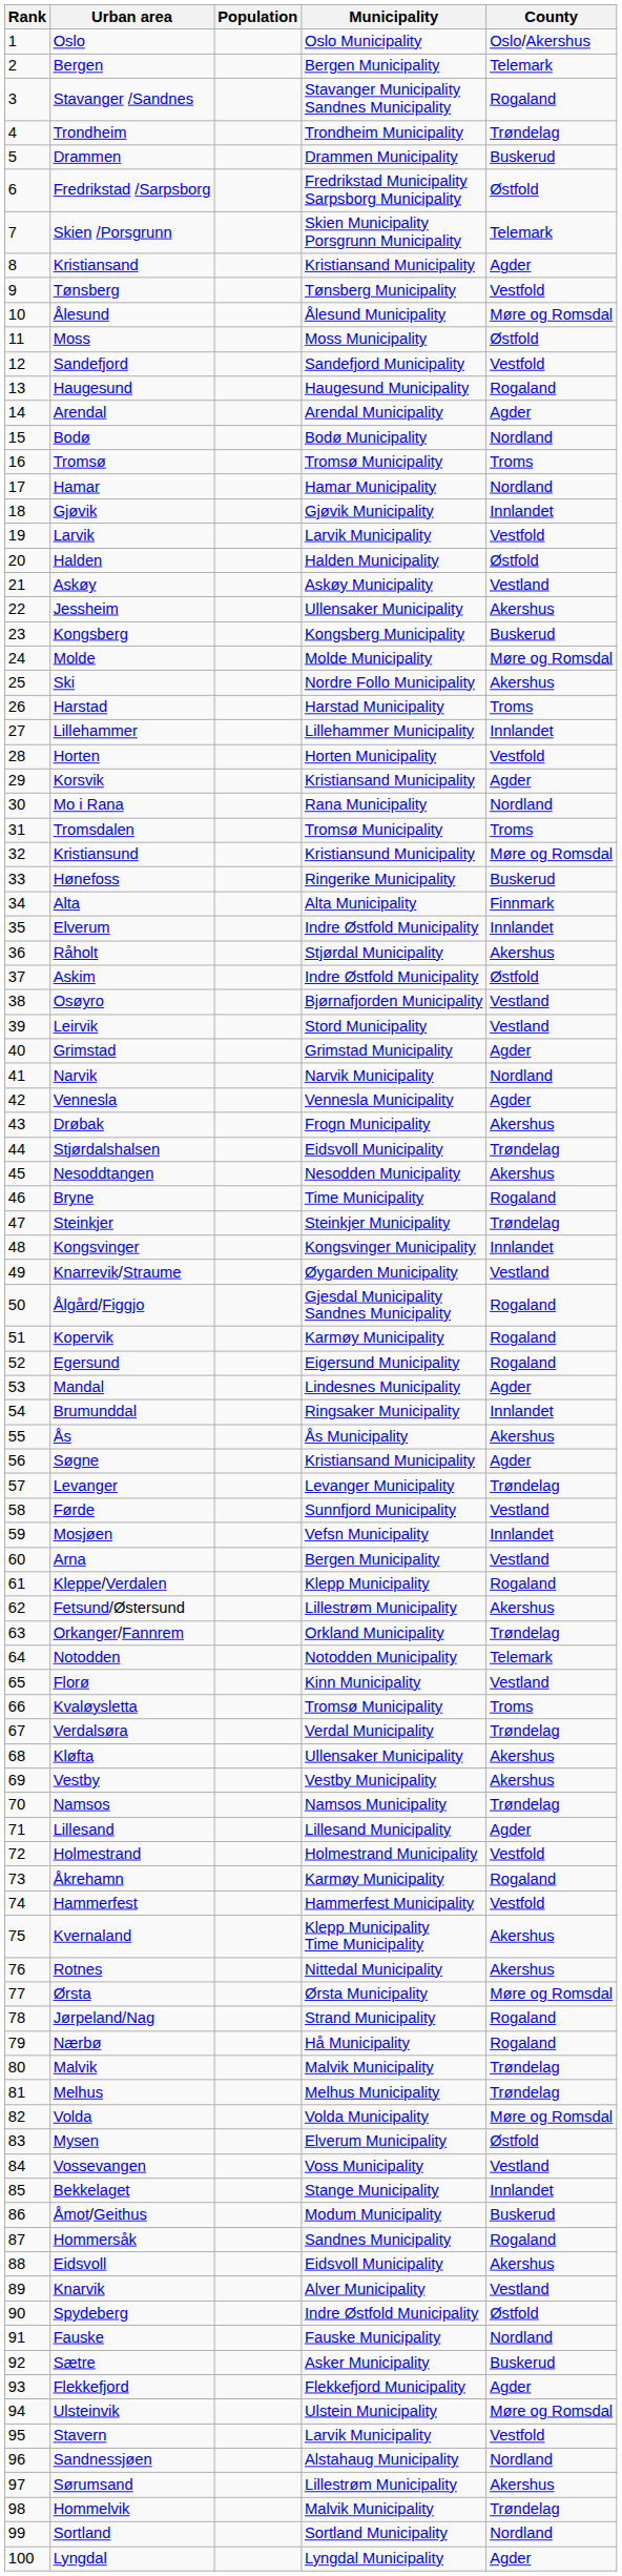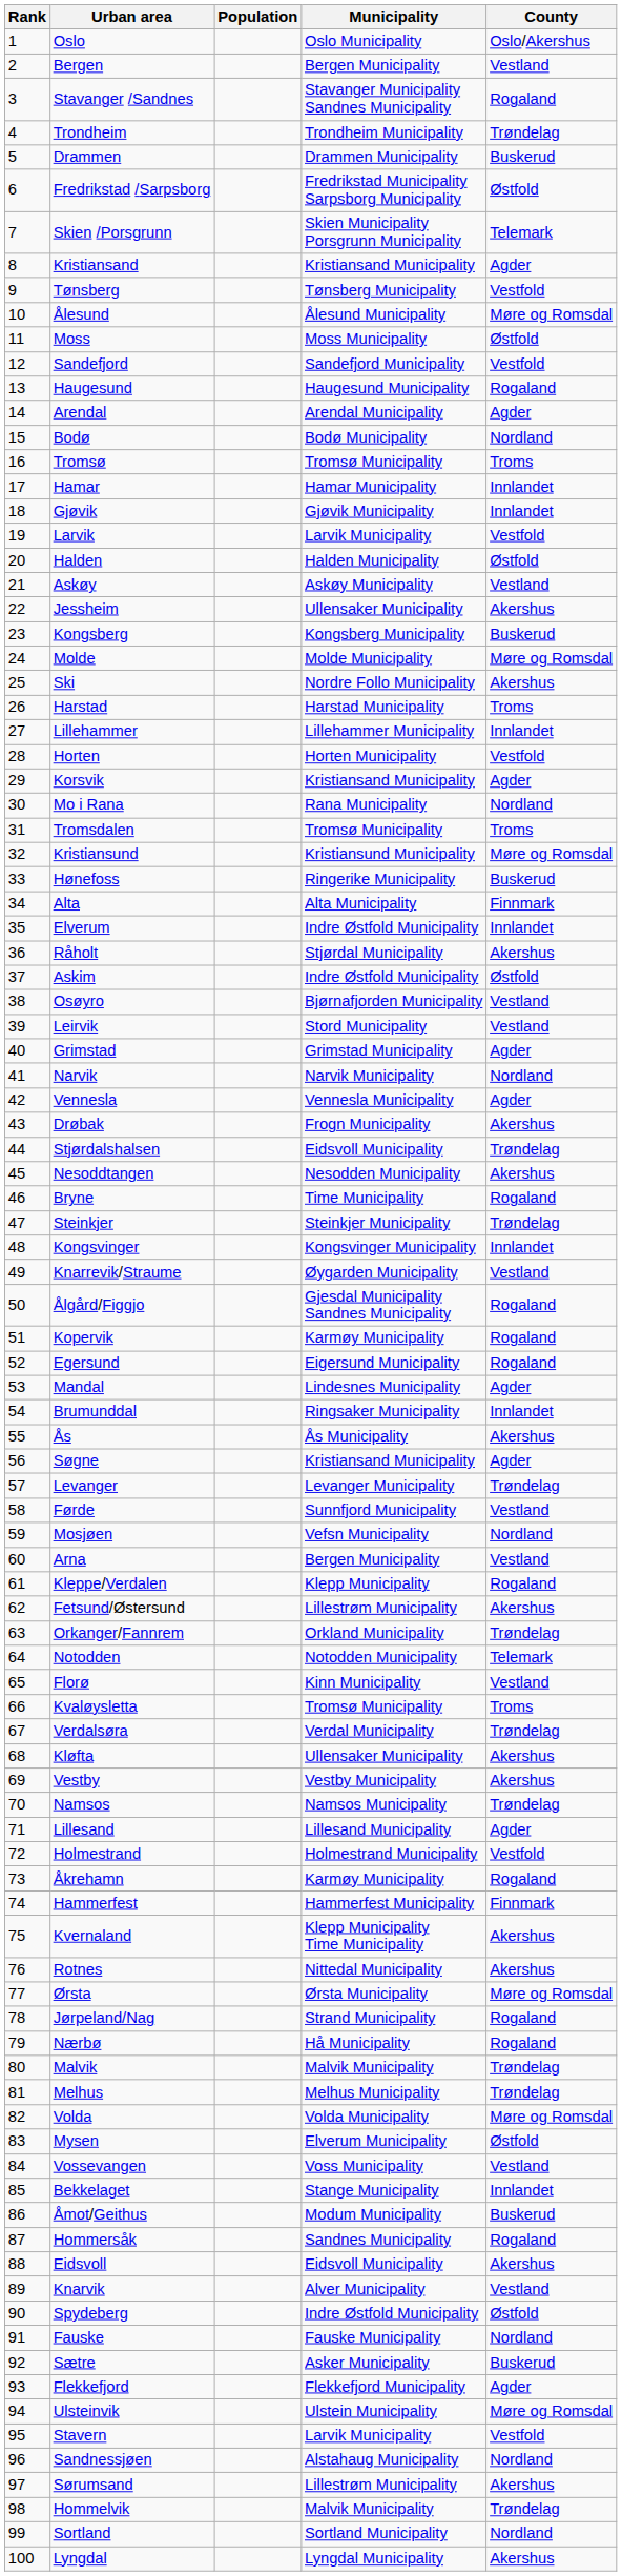 <table class="wikitable sortable">
 <tr>
 <th data-sort-type="number">Rank</th>
 <th>Urban area</th>
 <th data-sort-type="number">Population</th>
 <th>Municipality</th>
 <th>County</th>
 </tr>
 <tr>
 <td>1</td>
 <td><a href='#'>Oslo</a></td>
 <td></td>
 <td><a href='#'>Oslo Municipality</a></td>
 <td><a href='#'>Oslo</a>/<a href='#'>Akershus</a></td>
 </tr>
 <tr>
 <td>2</td>
 <td><a href='#'>Bergen</a></td>
 <td></td>
 <td><a href='#'>Bergen Municipality</a></td>
-<td><a href='#'>Telemark</a></td>
+<td><a href='#'>Vestland</a></td>
 </tr>
 <tr>
 <td>3</td>
 <td><a href='#'>Stavanger</a> <a href='#'>/</a><a href='#'>Sandnes</a></td>
 <td></td>
 <td><a href='#'>Stavanger Municipality</a><br><a href='#'>Sandnes Municipality</a></td>
 <td><a href='#'>Rogaland</a></td>
 </tr>
 <tr>
 <td>4</td>
 <td><a href='#'>Trondheim</a></td>
 <td></td>
 <td><a href='#'>Trondheim Municipality</a></td>
 <td><a href='#'>Trøndelag</a></td>
 </tr>
 <tr>
 <td>5</td>
 <td><a href='#'>Drammen</a></td>
 <td></td>
 <td><a href='#'>Drammen Municipality</a></td>
 <td><a href='#'>Buskerud</a></td>
 </tr>
 <tr>
 <td>6</td>
 <td><a href='#'>Fredrikstad</a> <a href='#'>/</a><a href='#'>Sarpsborg</a></td>
 <td></td>
 <td><a href='#'>Fredrikstad Municipality</a><br><a href='#'>Sarpsborg Municipality</a></td>
 <td><a href='#'>Østfold</a></td>
 </tr>
 <tr>
 <td>7</td>
 <td><a href='#'>Skien</a> <a href='#'>/</a><a href='#'>Porsgrunn</a></td>
 <td></td>
 <td><a href='#'>Skien Municipality</a><br><a href='#'>Porsgrunn Municipality</a></td>
 <td><a href='#'>Telemark</a></td>
 </tr>
 <tr>
 <td>8</td>
 <td><a href='#'>Kristiansand</a></td>
 <td></td>
 <td><a href='#'>Kristiansand Municipality</a></td>
 <td><a href='#'>Agder</a></td>
 </tr>
 <tr>
 <td>9</td>
 <td><a href='#'>Tønsberg</a></td>
 <td></td>
 <td><a href='#'>Tønsberg Municipality</a></td>
 <td><a href='#'>Vestfold</a></td>
 </tr>
 <tr>
 <td>10</td>
 <td><a href='#'>Ålesund</a></td>
 <td></td>
 <td><a href='#'>Ålesund Municipality</a></td>
 <td><a href='#'>Møre og Romsdal</a></td>
 </tr>
 <tr>
 <td>11</td>
 <td><a href='#'>Moss</a></td>
 <td></td>
 <td><a href='#'>Moss Municipality</a></td>
 <td><a href='#'>Østfold</a></td>
 </tr>
 <tr>
 <td>12</td>
 <td><a href='#'>Sandefjord</a></td>
 <td></td>
 <td><a href='#'>Sandefjord Municipality</a></td>
 <td><a href='#'>Vestfold</a></td>
 </tr>
 <tr>
 <td>13</td>
 <td><a href='#'>Haugesund</a></td>
 <td></td>
 <td><a href='#'>Haugesund Municipality</a></td>
 <td><a href='#'>Rogaland</a></td>
 </tr>
 <tr>
 <td>14</td>
 <td><a href='#'>Arendal</a></td>
 <td></td>
 <td><a href='#'>Arendal Municipality</a></td>
 <td><a href='#'>Agder</a></td>
 </tr>
 <tr>
 <td>15</td>
 <td><a href='#'>Bodø</a></td>
 <td></td>
 <td><a href='#'>Bodø Municipality</a></td>
 <td><a href='#'>Nordland</a></td>
 </tr>
 <tr>
 <td>16</td>
 <td><a href='#'>Tromsø</a></td>
 <td></td>
 <td><a href='#'>Tromsø Municipality</a></td>
 <td><a href='#'>Troms</a></td>
 </tr>
 <tr>
 <td>17</td>
 <td><a href='#'>Hamar</a></td>
 <td></td>
 <td><a href='#'>Hamar Municipality</a></td>
-<td><a href='#'>Nordland</a></td>
+<td><a href='#'>Innlandet</a></td>
 </tr>
 <tr>
 <td>18</td>
 <td><a href='#'>Gjøvik</a></td>
 <td></td>
 <td><a href='#'>Gjøvik Municipality</a></td>
 <td><a href='#'>Innlandet</a></td>
 </tr>
 <tr>
 <td>19</td>
 <td><a href='#'>Larvik</a></td>
 <td></td>
 <td><a href='#'>Larvik Municipality</a></td>
 <td><a href='#'>Vestfold</a></td>
 </tr>
 <tr>
 <td>20</td>
 <td><a href='#'>Halden</a></td>
 <td></td>
 <td><a href='#'>Halden Municipality</a></td>
 <td><a href='#'>Østfold</a></td>
 </tr>
 <tr>
 <td>21</td>
 <td><a href='#'>Askøy</a></td>
 <td></td>
 <td><a href='#'>Askøy Municipality</a></td>
 <td><a href='#'>Vestland</a></td>
 </tr>
 <tr>
 <td>22</td>
 <td><a href='#'>Jessheim</a></td>
 <td></td>
 <td><a href='#'>Ullensaker Municipality</a></td>
 <td><a href='#'>Akershus</a></td>
 </tr>
 <tr>
 <td>23</td>
 <td><a href='#'>Kongsberg</a></td>
 <td></td>
 <td><a href='#'>Kongsberg Municipality</a></td>
 <td><a href='#'>Buskerud</a></td>
 </tr>
 <tr>
 <td>24</td>
 <td><a href='#'>Molde</a></td>
 <td></td>
 <td><a href='#'>Molde Municipality</a></td>
 <td><a href='#'>Møre og Romsdal</a></td>
 </tr>
 <tr>
 <td>25</td>
 <td><a href='#'>Ski</a></td>
 <td></td>
 <td><a href='#'>Nordre Follo Municipality</a></td>
 <td><a href='#'>Akershus</a></td>
 </tr>
 <tr>
 <td>26</td>
 <td><a href='#'>Harstad</a></td>
 <td></td>
 <td><a href='#'>Harstad Municipality</a></td>
 <td><a href='#'>Troms</a></td>
 </tr>
 <tr>
 <td>27</td>
 <td><a href='#'>Lillehammer</a></td>
 <td></td>
 <td><a href='#'>Lillehammer Municipality</a></td>
 <td><a href='#'>Innlandet</a></td>
 </tr>
 <tr>
 <td>28</td>
 <td><a href='#'>Horten</a></td>
 <td></td>
 <td><a href='#'>Horten Municipality</a></td>
 <td><a href='#'>Vestfold</a></td>
 </tr>
 <tr>
 <td>29</td>
 <td><a href='#'>Korsvik</a></td>
 <td></td>
 <td><a href='#'>Kristiansand Municipality</a></td>
 <td><a href='#'>Agder</a></td>
 </tr>
 <tr>
 <td>30</td>
 <td><a href='#'>Mo i Rana</a></td>
 <td></td>
 <td><a href='#'>Rana Municipality</a></td>
 <td><a href='#'>Nordland</a></td>
 </tr>
 <tr>
 <td>31</td>
 <td><a href='#'>Tromsdalen</a></td>
 <td></td>
 <td><a href='#'>Tromsø Municipality</a></td>
 <td><a href='#'>Troms</a></td>
 </tr>
 <tr>
 <td>32</td>
 <td><a href='#'>Kristiansund</a></td>
 <td></td>
 <td><a href='#'>Kristiansund Municipality</a></td>
 <td><a href='#'>Møre og Romsdal</a></td>
 </tr>
 <tr>
 <td>33</td>
 <td><a href='#'>Hønefoss</a></td>
 <td></td>
 <td><a href='#'>Ringerike Municipality</a></td>
 <td><a href='#'>Buskerud</a></td>
 </tr>
 <tr>
 <td>34</td>
 <td><a href='#'>Alta</a></td>
 <td></td>
 <td><a href='#'>Alta Municipality</a></td>
 <td><a href='#'>Finnmark</a></td>
 </tr>
 <tr>
 <td>35</td>
 <td><a href='#'>Elverum</a></td>
 <td></td>
 <td><a href='#'>Indre Østfold Municipality</a></td>
 <td><a href='#'>Innlandet</a></td>
 </tr>
 <tr>
 <td>36</td>
 <td><a href='#'>Råholt</a></td>
 <td></td>
 <td><a href='#'>Stjørdal Municipality</a></td>
 <td><a href='#'>Akershus</a></td>
 </tr>
 <tr>
 <td>37</td>
 <td><a href='#'>Askim</a></td>
 <td></td>
 <td><a href='#'>Indre Østfold Municipality</a></td>
 <td><a href='#'>Østfold</a></td>
 </tr>
 <tr>
 <td>38</td>
 <td><a href='#'>Osøyro</a></td>
 <td></td>
 <td><a href='#'>Bjørnafjorden Municipality</a></td>
 <td><a href='#'>Vestland</a></td>
 </tr>
 <tr>
 <td>39</td>
 <td><a href='#'>Leirvik</a></td>
 <td></td>
 <td><a href='#'>Stord Municipality</a></td>
 <td><a href='#'>Vestland</a></td>
 </tr>
 <tr>
 <td>40</td>
 <td><a href='#'>Grimstad</a></td>
 <td></td>
 <td><a href='#'>Grimstad Municipality</a></td>
 <td><a href='#'>Agder</a></td>
 </tr>
 <tr>
 <td>41</td>
 <td><a href='#'>Narvik</a></td>
 <td></td>
 <td><a href='#'>Narvik Municipality</a></td>
 <td><a href='#'>Nordland</a></td>
 </tr>
 <tr>
 <td>42</td>
 <td><a href='#'>Vennesla</a></td>
 <td></td>
 <td><a href='#'>Vennesla Municipality</a></td>
 <td><a href='#'>Agder</a></td>
 </tr>
 <tr>
 <td>43</td>
 <td><a href='#'>Drøbak</a></td>
 <td></td>
 <td><a href='#'>Frogn Municipality</a></td>
 <td><a href='#'>Akershus</a></td>
 </tr>
 <tr>
 <td>44</td>
 <td><a href='#'>Stjørdalshalsen</a></td>
 <td></td>
 <td><a href='#'>Eidsvoll Municipality</a></td>
 <td><a href='#'>Trøndelag</a></td>
 </tr>
 <tr>
 <td>45</td>
 <td><a href='#'>Nesoddtangen</a></td>
 <td></td>
 <td><a href='#'>Nesodden Municipality</a></td>
 <td><a href='#'>Akershus</a></td>
 </tr>
 <tr>
 <td>46</td>
 <td><a href='#'>Bryne</a></td>
 <td></td>
 <td><a href='#'>Time Municipality</a></td>
 <td><a href='#'>Rogaland</a></td>
 </tr>
 <tr>
 <td>47</td>
 <td><a href='#'>Steinkjer</a></td>
 <td></td>
 <td><a href='#'>Steinkjer Municipality</a></td>
 <td><a href='#'>Trøndelag</a></td>
 </tr>
 <tr>
 <td>48</td>
 <td><a href='#'>Kongsvinger</a></td>
 <td></td>
 <td><a href='#'>Kongsvinger Municipality</a></td>
 <td><a href='#'>Innlandet</a></td>
 </tr>
 <tr>
 <td>49</td>
 <td><a href='#'>Knarrevik</a>/<a href='#'>Straume</a></td>
 <td></td>
 <td><a href='#'>Øygarden Municipality</a></td>
 <td><a href='#'>Vestland</a></td>
 </tr>
 <tr>
 <td>50</td>
 <td><a href='#'>Ålgård</a>/<a href='#'>Figgjo</a></td>
 <td></td>
 <td><a href='#'>Gjesdal Municipality</a><br><a href='#'>Sandnes Municipality</a></td>
 <td><a href='#'>Rogaland</a></td>
 </tr>
 <tr>
 <td>51</td>
 <td><a href='#'>Kopervik</a></td>
 <td></td>
 <td><a href='#'>Karmøy Municipality</a></td>
 <td><a href='#'>Rogaland</a></td>
 </tr>
 <tr>
 <td>52</td>
 <td><a href='#'>Egersund</a></td>
 <td></td>
 <td><a href='#'>Eigersund Municipality</a></td>
 <td><a href='#'>Rogaland</a></td>
 </tr>
 <tr>
 <td>53</td>
 <td><a href='#'>Mandal</a></td>
 <td></td>
 <td><a href='#'>Lindesnes Municipality</a></td>
 <td><a href='#'>Agder</a></td>
 </tr>
 <tr>
 <td>54</td>
 <td><a href='#'>Brumunddal</a></td>
 <td></td>
 <td><a href='#'>Ringsaker Municipality</a></td>
 <td><a href='#'>Innlandet</a></td>
 </tr>
 <tr>
 <td>55</td>
 <td><a href='#'>Ås</a></td>
 <td></td>
 <td><a href='#'>Ås Municipality</a></td>
 <td><a href='#'>Akershus</a></td>
 </tr>
 <tr>
 <td>56</td>
 <td><a href='#'>Søgne</a></td>
 <td></td>
 <td><a href='#'>Kristiansand Municipality</a></td>
 <td><a href='#'>Agder</a></td>
 </tr>
 <tr>
 <td>57</td>
 <td><a href='#'>Levanger</a></td>
 <td></td>
 <td><a href='#'>Levanger Municipality</a></td>
 <td><a href='#'>Trøndelag</a></td>
 </tr>
 <tr>
 <td>58</td>
 <td><a href='#'>Førde</a></td>
 <td></td>
 <td><a href='#'>Sunnfjord Municipality</a></td>
 <td><a href='#'>Vestland</a></td>
 </tr>
 <tr>
 <td>59</td>
 <td><a href='#'>Mosjøen</a></td>
 <td></td>
 <td><a href='#'>Vefsn Municipality</a></td>
-<td><a href='#'>Innlandet</a></td>
+<td><a href='#'>Nordland</a></td>
 </tr>
 <tr>
 <td>60</td>
 <td><a href='#'>Arna</a></td>
 <td></td>
 <td><a href='#'>Bergen Municipality</a></td>
 <td><a href='#'>Vestland</a></td>
 </tr>
 <tr>
 <td>61</td>
 <td><a href='#'>Kleppe</a>/<a href='#'>Verdalen</a></td>
 <td></td>
 <td><a href='#'>Klepp Municipality</a></td>
 <td><a href='#'>Rogaland</a></td>
 </tr>
 <tr>
 <td>62</td>
 <td><a href='#'>Fetsund</a>/Østersund</td>
 <td></td>
 <td><a href='#'>Lillestrøm Municipality</a></td>
 <td><a href='#'>Akershus</a></td>
 </tr>
 <tr>
 <td>63</td>
 <td><a href='#'>Orkanger</a>/<a href='#'>Fannrem</a></td>
 <td></td>
 <td><a href='#'>Orkland Municipality</a></td>
 <td><a href='#'>Trøndelag</a></td>
 </tr>
 <tr>
 <td>64</td>
 <td><a href='#'>Notodden</a></td>
 <td></td>
 <td><a href='#'>Notodden Municipality</a></td>
 <td><a href='#'>Telemark</a></td>
 </tr>
 <tr>
 <td>65</td>
 <td><a href='#'>Florø</a></td>
 <td></td>
 <td><a href='#'>Kinn Municipality</a></td>
 <td><a href='#'>Vestland</a></td>
 </tr>
 <tr>
 <td>66</td>
 <td><a href='#'>Kvaløysletta</a></td>
 <td></td>
 <td><a href='#'>Tromsø Municipality</a></td>
 <td><a href='#'>Troms</a></td>
 </tr>
 <tr>
 <td>67</td>
 <td><a href='#'>Verdalsøra</a></td>
 <td></td>
 <td><a href='#'>Verdal Municipality</a></td>
 <td><a href='#'>Trøndelag</a></td>
 </tr>
 <tr>
 <td>68</td>
 <td><a href='#'>Kløfta</a></td>
 <td></td>
 <td><a href='#'>Ullensaker Municipality</a></td>
 <td><a href='#'>Akershus</a></td>
 </tr>
 <tr>
 <td>69</td>
 <td><a href='#'>Vestby</a></td>
 <td></td>
 <td><a href='#'>Vestby Municipality</a></td>
 <td><a href='#'>Akershus</a></td>
 </tr>
 <tr>
 <td>70</td>
 <td><a href='#'>Namsos</a></td>
 <td></td>
 <td><a href='#'>Namsos Municipality</a></td>
 <td><a href='#'>Trøndelag</a></td>
 </tr>
 <tr>
 <td>71</td>
 <td><a href='#'>Lillesand</a></td>
 <td></td>
 <td><a href='#'>Lillesand Municipality</a></td>
 <td><a href='#'>Agder</a></td>
 </tr>
 <tr>
 <td>72</td>
 <td><a href='#'>Holmestrand</a></td>
 <td></td>
 <td><a href='#'>Holmestrand Municipality</a></td>
 <td><a href='#'>Vestfold</a></td>
 </tr>
 <tr>
 <td>73</td>
 <td><a href='#'>Åkrehamn</a></td>
 <td></td>
 <td><a href='#'>Karmøy Municipality</a></td>
 <td><a href='#'>Rogaland</a></td>
 </tr>
 <tr>
 <td>74</td>
 <td><a href='#'>Hammerfest</a></td>
 <td></td>
 <td><a href='#'>Hammerfest Municipality</a></td>
-<td><a href='#'>Vestfold</a></td>
+<td><a href='#'>Finnmark</a></td>
 </tr>
 <tr>
 <td>75</td>
 <td><a href='#'>Kvernaland</a></td>
 <td></td>
 <td><a href='#'>Klepp Municipality</a><br><a href='#'>Time Municipality</a></td>
 <td><a href='#'>Akershus</a></td>
 </tr>
 <tr>
 <td>76</td>
 <td><a href='#'>Rotnes</a></td>
 <td></td>
 <td><a href='#'>Nittedal Municipality</a></td>
 <td><a href='#'>Akershus</a></td>
 </tr>
 <tr>
 <td>77</td>
 <td><a href='#'>Ørsta</a></td>
 <td></td>
 <td><a href='#'>Ørsta Municipality</a></td>
 <td><a href='#'>Møre og Romsdal</a></td>
 </tr>
 <tr>
 <td>78</td>
 <td><a href='#'>Jørpeland/Nag</a></td>
 <td></td>
 <td><a href='#'>Strand Municipality</a></td>
 <td><a href='#'>Rogaland</a></td>
 </tr>
 <tr>
 <td>79</td>
 <td><a href='#'>Nærbø</a></td>
 <td></td>
 <td><a href='#'>Hå Municipality</a></td>
 <td><a href='#'>Rogaland</a></td>
 </tr>
 <tr>
 <td>80</td>
 <td><a href='#'>Malvik</a></td>
 <td></td>
 <td><a href='#'>Malvik Municipality</a></td>
 <td><a href='#'>Trøndelag</a></td>
 </tr>
 <tr>
 <td>81</td>
 <td><a href='#'>Melhus</a></td>
 <td></td>
 <td><a href='#'>Melhus Municipality</a></td>
 <td><a href='#'>Trøndelag</a></td>
 </tr>
 <tr>
 <td>82</td>
 <td><a href='#'>Volda</a></td>
 <td></td>
 <td><a href='#'>Volda Municipality</a></td>
 <td><a href='#'>Møre og Romsdal</a></td>
 </tr>
 <tr>
 <td>83</td>
 <td><a href='#'>Mysen</a></td>
 <td></td>
 <td><a href='#'>Elverum Municipality</a></td>
 <td><a href='#'>Østfold</a></td>
 </tr>
 <tr>
 <td>84</td>
 <td><a href='#'>Vossevangen</a></td>
 <td></td>
 <td><a href='#'>Voss Municipality</a></td>
 <td><a href='#'>Vestland</a></td>
 </tr>
 <tr>
 <td>85</td>
 <td><a href='#'>Bekkelaget</a></td>
 <td></td>
 <td><a href='#'>Stange Municipality</a></td>
 <td><a href='#'>Innlandet</a></td>
 </tr>
 <tr>
 <td>86</td>
 <td><a href='#'>Åmot</a>/<a href='#'>Geithus</a></td>
 <td></td>
 <td><a href='#'>Modum Municipality</a></td>
 <td><a href='#'>Buskerud</a></td>
 </tr>
 <tr>
 <td>87</td>
 <td><a href='#'>Hommersåk</a></td>
 <td></td>
 <td><a href='#'>Sandnes Municipality</a></td>
 <td><a href='#'>Rogaland</a></td>
 </tr>
 <tr>
 <td>88</td>
 <td><a href='#'>Eidsvoll</a></td>
 <td></td>
 <td><a href='#'>Eidsvoll Municipality</a></td>
 <td><a href='#'>Akershus</a></td>
 </tr>
 <tr>
 <td>89</td>
 <td><a href='#'>Knarvik</a></td>
 <td></td>
 <td><a href='#'>Alver Municipality</a></td>
 <td><a href='#'>Vestland</a></td>
 </tr>
 <tr>
 <td>90</td>
 <td><a href='#'>Spydeberg</a></td>
 <td></td>
 <td><a href='#'>Indre Østfold Municipality</a></td>
 <td><a href='#'>Østfold</a></td>
 </tr>
 <tr>
 <td>91</td>
 <td><a href='#'>Fauske</a></td>
 <td></td>
 <td><a href='#'>Fauske Municipality</a></td>
 <td><a href='#'>Nordland</a></td>
 </tr>
 <tr>
 <td>92</td>
 <td><a href='#'>Sætre</a></td>
 <td></td>
 <td><a href='#'>Asker Municipality</a></td>
 <td><a href='#'>Buskerud</a></td>
 </tr>
 <tr>
 <td>93</td>
 <td><a href='#'>Flekkefjord</a></td>
 <td></td>
 <td><a href='#'>Flekkefjord Municipality</a></td>
 <td><a href='#'>Agder</a></td>
 </tr>
 <tr>
 <td>94</td>
 <td><a href='#'>Ulsteinvik</a></td>
 <td></td>
 <td><a href='#'>Ulstein Municipality</a></td>
 <td><a href='#'>Møre og Romsdal</a></td>
 </tr>
 <tr>
 <td>95</td>
 <td><a href='#'>Stavern</a></td>
 <td></td>
 <td><a href='#'>Larvik Municipality</a></td>
 <td><a href='#'>Vestfold</a></td>
 </tr>
 <tr>
 <td>96</td>
 <td><a href='#'>Sandnessjøen</a></td>
 <td></td>
 <td><a href='#'>Alstahaug Municipality</a></td>
 <td><a href='#'>Nordland</a></td>
 </tr>
 <tr>
 <td>97</td>
 <td><a href='#'>Sørumsand</a></td>
 <td></td>
 <td><a href='#'>Lillestrøm Municipality</a></td>
 <td><a href='#'>Akershus</a></td>
 </tr>
 <tr>
 <td>98</td>
 <td><a href='#'>Hommelvik</a></td>
 <td></td>
 <td><a href='#'>Malvik Municipality</a></td>
 <td><a href='#'>Trøndelag</a></td>
 </tr>
 <tr>
 <td>99</td>
 <td><a href='#'>Sortland</a></td>
 <td></td>
 <td><a href='#'>Sortland Municipality</a></td>
 <td><a href='#'>Nordland</a></td>
 </tr>
 <tr>
 <td>100</td>
 <td><a href='#'>Lyngdal</a></td>
 <td></td>
 <td><a href='#'>Lyngdal Municipality</a></td>
-<td><a href='#'>Agder</a></td>
+<td><a href='#'>Akershus</a></td>
 </tr>
 </table>
